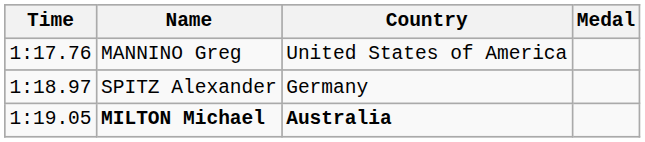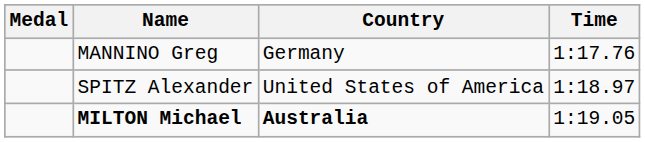 <table class="wikitable sortable" style="font-size:90%">
 <tr>
-<th>Time</th>
+<th>Medal</th>
 <th>Name</th>
 <th>Country</th>
-<th>Medal</th>
+<th>Time</th>
 </tr>
 <tr>
+<td></td>
+<td>MANNINO Greg</td>
+<td>Germany</td>
 <td>1:17.76</td>
-<td>MANNINO Greg</td>
-<td>United States of America</td>
-<td></td>
 </tr>
 <tr>
+<td></td>
+<td>SPITZ Alexander</td>
+<td>United States of America</td>
 <td>1:18.97</td>
-<td>SPITZ Alexander</td>
-<td>Germany</td>
-<td></td>
 </tr>
 <tr>
-<td>1:19.05</td>
+<td></td>
 <td><strong>MILTON Michael</strong></td>
 <td><strong>Australia</strong></td>
-<td></td>
+<td>1:19.05</td>
 </tr>
 </table>
